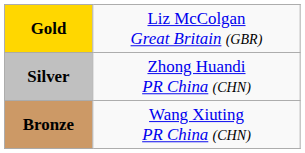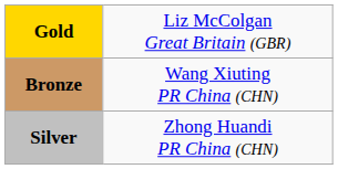 <table class="wikitable" style=" text-align:center; font-size:110%;" width="35%">
 <tr>
 <td bgcolor="gold"><strong>Gold</strong></td>
 <td> <a href='#'>Liz McColgan</a><br><em><a href='#'>Great Britain</a> <small>(GBR)</small></em></td>
 </tr>
 <tr>
+<td bgcolor="CC9966"><strong>Bronze</strong></td>
+<td> <a href='#'>Wang Xiuting</a><br><em><a href='#'>PR China</a> <small>(CHN)</small></em></td>
+</tr>
+<tr>
 <td bgcolor="silver"><strong>Silver</strong></td>
 <td> <a href='#'>Zhong Huandi</a><br><em><a href='#'>PR China</a> <small>(CHN)</small></em></td>
 </tr>
-<tr>
-<td bgcolor="CC9966"><strong>Bronze</strong></td>
-<td> <a href='#'>Wang Xiuting</a><br><em><a href='#'>PR China</a> <small>(CHN)</small></em></td>
-</tr>
 </table>
